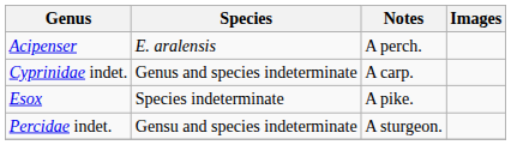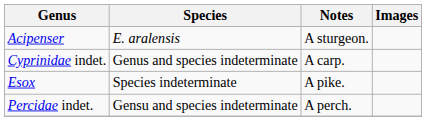 <table class="wikitable">
 <tr>
 <th>Genus</th>
 <th>Species</th>
 <th>Notes</th>
 <th>Images</th>
 </tr>
 <tr>
 <td><em><a href='#'>Acipenser</a></em></td>
 <td><em>E. aralensis</em></td>
-<td>A perch.</td>
+<td>A sturgeon.</td>
 <td></td>
 </tr>
 <tr>
 <td><em><a href='#'>Cyprinidae</a></em> indet.</td>
 <td>Genus and species indeterminate</td>
 <td>A carp.</td>
 <td></td>
 </tr>
 <tr>
 <td><em><a href='#'>Esox</a></em></td>
 <td>Species indeterminate</td>
 <td>A pike.</td>
 <td></td>
 </tr>
 <tr>
 <td><em><a href='#'>Percidae</a></em> indet.</td>
 <td>Gensu and species indeterminate</td>
-<td>A sturgeon.</td>
+<td>A perch.</td>
 <td></td>
 </tr>
 <tr>
 </tr>
 </table>
